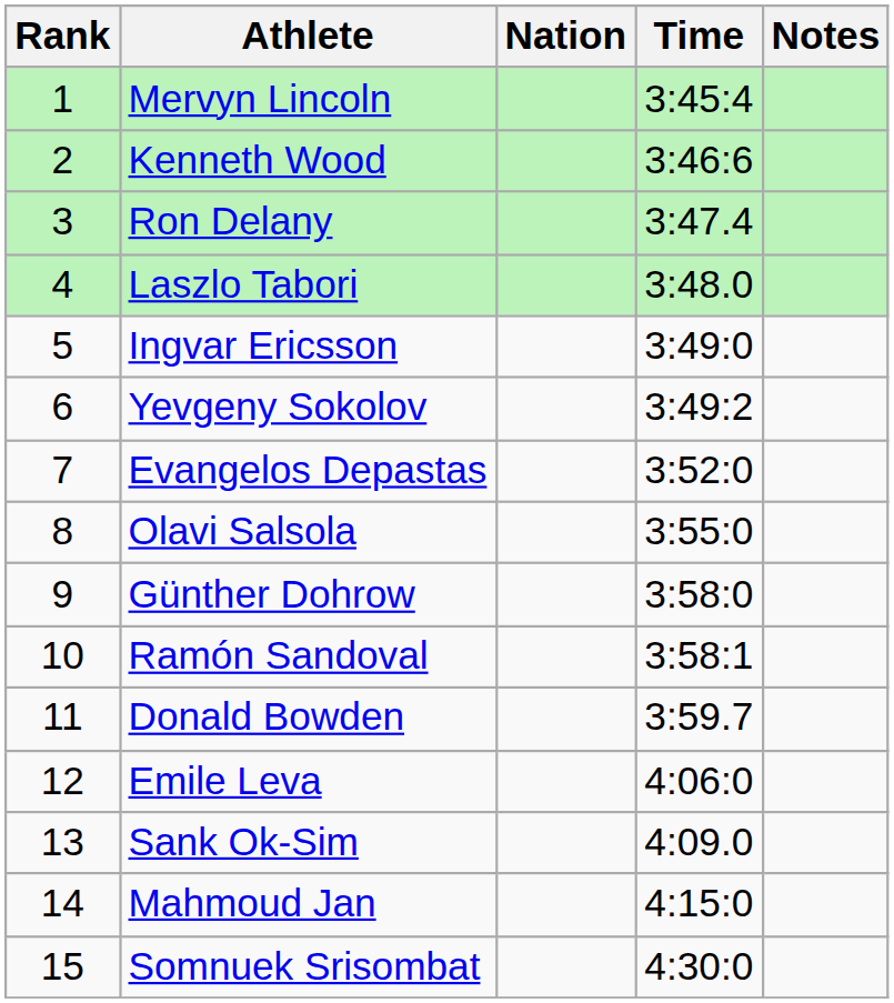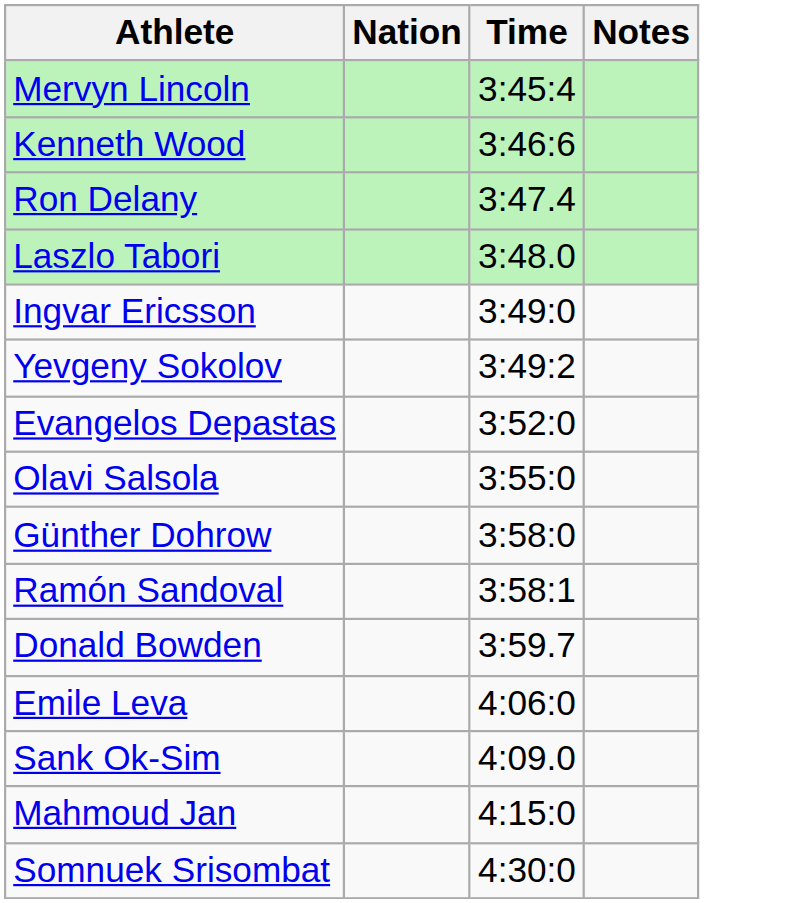 <table class="wikitable sortable" style="text-align:center">
 <tr>
-<th>Rank</th>
 <th>Athlete</th>
 <th>Nation</th>
 <th>Time</th>
 <th>Notes</th>
 </tr>
 <tr bgcolor=bbf3bb>
-<td>1</td>
 <td align=left><a href='#'>Mervyn Lincoln</a></td>
 <td align=left></td>
 <td>3:45:4</td>
 <td></td>
 </tr>
 <tr bgcolor=bbf3bb>
-<td>2</td>
 <td align=left><a href='#'>Kenneth Wood</a></td>
 <td align=left></td>
 <td>3:46:6</td>
 <td></td>
 </tr>
 <tr bgcolor=bbf3bb>
-<td>3</td>
 <td align=left><a href='#'>Ron Delany</a></td>
 <td align=left></td>
 <td>3:47.4</td>
 <td></td>
 </tr>
 <tr bgcolor=bbf3bb>
-<td>4</td>
 <td align=left><a href='#'>Laszlo Tabori</a></td>
 <td align=left></td>
 <td>3:48.0</td>
 <td></td>
 </tr>
 <tr>
-<td>5</td>
 <td align=left><a href='#'>Ingvar Ericsson</a></td>
 <td align=left></td>
 <td>3:49:0</td>
 <td></td>
 </tr>
 <tr>
-<td>6</td>
 <td align=left><a href='#'>Yevgeny Sokolov</a></td>
 <td align=left></td>
 <td>3:49:2</td>
 <td></td>
 </tr>
 <tr>
-<td>7</td>
 <td align=left><a href='#'>Evangelos Depastas</a></td>
 <td align=left></td>
 <td>3:52:0</td>
 <td></td>
 </tr>
 <tr>
-<td>8</td>
 <td align=left><a href='#'>Olavi Salsola</a></td>
 <td align=left></td>
 <td>3:55:0</td>
 <td></td>
 </tr>
 <tr>
-<td>9</td>
 <td align=left><a href='#'>Günther Dohrow</a></td>
 <td align=left></td>
 <td>3:58:0</td>
 <td></td>
 </tr>
 <tr>
-<td>10</td>
 <td align=left><a href='#'>Ramón Sandoval</a></td>
 <td align=left></td>
 <td>3:58:1</td>
 <td></td>
 </tr>
 <tr>
-<td>11</td>
 <td align=left><a href='#'>Donald Bowden</a></td>
 <td align=left></td>
 <td>3:59.7</td>
 <td></td>
 </tr>
 <tr>
-<td>12</td>
 <td align=left><a href='#'>Emile Leva</a></td>
 <td align=left></td>
 <td>4:06:0</td>
 <td></td>
 </tr>
 <tr>
-<td>13</td>
 <td align=left><a href='#'>Sank Ok-Sim</a></td>
 <td align=left></td>
 <td>4:09.0</td>
 <td></td>
 </tr>
 <tr>
-<td>14</td>
 <td align=left><a href='#'>Mahmoud Jan</a></td>
 <td align=left></td>
 <td>4:15:0</td>
 <td></td>
 </tr>
 <tr>
-<td>15</td>
 <td align=left><a href='#'>Somnuek Srisombat</a></td>
 <td align=left></td>
 <td>4:30:0</td>
 <td></td>
 </tr>
 </table>
